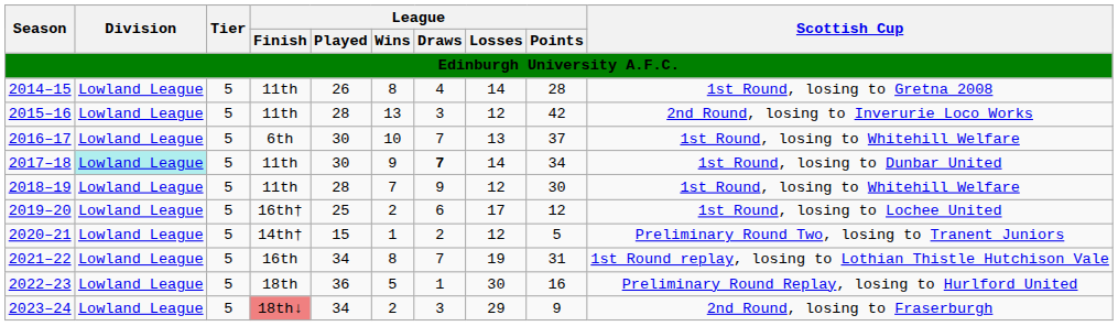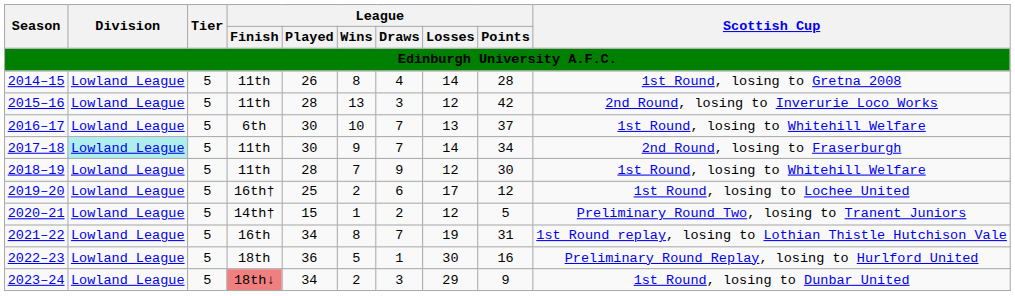 <table class="wikitable">
 <tr>
 <th rowspan="2">Season</th>
 <th rowspan="2">Division</th>
 <th rowspan="2">Tier</th>
 <th colspan="6">League</th>
 <th rowspan="2"><a href='#'>Scottish Cup</a></th>
 </tr>
 <tr>
 <th>Finish</th>
 <th>Played</th>
 <th>Wins</th>
 <th>Draws</th>
 <th>Losses</th>
 <th>Points</th>
 </tr>
 <tr>
 <td colspan="13" align=center bgcolor="green"><span><strong>Edinburgh University A.F.C.</strong></span></td>
 </tr>
 <tr>
 <td style="text-align:center;"><a href='#'>2014–15</a></td>
 <td style="text-align:center;"><a href='#'>Lowland League</a></td>
 <td style="text-align:center;">5</td>
 <td style="text-align:center;">11th</td>
 <td style="text-align:center;">26</td>
 <td style="text-align:center;">8</td>
 <td style="text-align:center;">4</td>
 <td style="text-align:center;">14</td>
 <td style="text-align:center;">28</td>
 <td style="text-align:center;"><a href='#'>1st Round</a>, losing to <a href='#'>Gretna 2008</a></td>
 </tr>
 <tr>
 <td style="text-align:center;"><a href='#'>2015–16</a></td>
 <td style="text-align:center;"><a href='#'>Lowland League</a></td>
 <td style="text-align:center;">5</td>
 <td style="text-align:center;">11th</td>
 <td style="text-align:center;">28</td>
 <td style="text-align:center;">13</td>
 <td style="text-align:center;">3</td>
 <td style="text-align:center;">12</td>
 <td style="text-align:center;">42</td>
 <td style="text-align:center;"><a href='#'>2nd Round</a>, losing to <a href='#'>Inverurie Loco Works</a></td>
 </tr>
 <tr>
 <td style="text-align:center;"><a href='#'>2016–17</a></td>
 <td style="text-align:center;"><a href='#'>Lowland League</a></td>
 <td style="text-align:center;">5</td>
 <td style="text-align:center;">6th</td>
 <td style="text-align:center;">30</td>
 <td style="text-align:center;">10</td>
 <td style="text-align:center;">7</td>
 <td style="text-align:center;">13</td>
 <td style="text-align:center;">37</td>
 <td style="text-align:center;"><a href='#'>1st Round</a>, losing to <a href='#'>Whitehill Welfare</a></td>
 </tr>
 <tr>
 <td style="text-align:center;"><a href='#'>2017–18</a></td>
 <td style="background: paleturquoise; text-align:center;"><a href='#'>Lowland League</a></td>
 <td style="text-align:center;">5</td>
 <td style="text-align:center;">11th</td>
 <td style="text-align:center;">30</td>
 <td style="text-align:center;">9</td>
-<td style="text-align:center;"><strong>7</strong></td>
+<td style="text-align:center;">7</td>
 <td style="text-align:center;">14</td>
 <td style="text-align:center;">34</td>
-<td style="text-align:center;"><a href='#'>1st Round</a>, losing to <a href='#'>Dunbar United</a></td>
+<td style="text-align:center;"><a href='#'>2nd Round</a>, losing to <a href='#'>Fraserburgh</a></td>
 </tr>
 <tr>
 <td style="text-align:center;"><a href='#'>2018–19</a></td>
 <td style="text-align:center;"><a href='#'>Lowland League</a></td>
 <td style="text-align:center;">5</td>
 <td style="text-align:center;">11th</td>
 <td style="text-align:center;">28</td>
 <td style="text-align:center;">7</td>
 <td style="text-align:center;">9</td>
 <td style="text-align:center;">12</td>
 <td style="text-align:center;">30</td>
 <td style="text-align:center;"><a href='#'>1st Round</a>, losing to <a href='#'>Whitehill Welfare</a></td>
 </tr>
 <tr>
 <td style="text-align:center;"><a href='#'>2019–20</a></td>
 <td style="text-align:center;"><a href='#'>Lowland League</a></td>
 <td style="text-align:center;">5</td>
 <td style="text-align:center;">16th†</td>
 <td style="text-align:center;">25</td>
 <td style="text-align:center;">2</td>
 <td style="text-align:center;">6</td>
 <td style="text-align:center;">17</td>
 <td style="text-align:center;">12</td>
 <td style="text-align:center;"><a href='#'>1st Round</a>, losing to <a href='#'>Lochee United</a></td>
 </tr>
 <tr>
 <td style="text-align:center;"><a href='#'>2020–21</a></td>
 <td style="text-align:center;"><a href='#'>Lowland League</a></td>
 <td style="text-align:center;">5</td>
 <td style="text-align:center;">14th†</td>
 <td style="text-align:center;">15</td>
 <td style="text-align:center;">1</td>
 <td style="text-align:center;">2</td>
 <td style="text-align:center;">12</td>
 <td style="text-align:center;">5</td>
 <td style="text-align:center;"><a href='#'>Preliminary Round Two</a>, losing to <a href='#'>Tranent Juniors</a></td>
 </tr>
 <tr>
 <td style="text-align:center;"><a href='#'>2021–22</a></td>
 <td style="text-align:center;"><a href='#'>Lowland League</a></td>
 <td style="text-align:center;">5</td>
 <td style="text-align:center;">16th</td>
 <td style="text-align:center;">34</td>
 <td style="text-align:center;">8</td>
 <td style="text-align:center;">7</td>
 <td style="text-align:center;">19</td>
 <td style="text-align:center;">31</td>
 <td style="text-align:center;"><a href='#'>1st Round replay</a>, losing to <a href='#'>Lothian Thistle Hutchison Vale</a></td>
 </tr>
 <tr>
 <td style="text-align:center;"><a href='#'>2022–23</a></td>
 <td style="text-align:center;"><a href='#'>Lowland League</a></td>
 <td style="text-align:center;">5</td>
 <td style="text-align:center;">18th</td>
 <td style="text-align:center;">36</td>
 <td style="text-align:center;">5</td>
 <td style="text-align:center;">1</td>
 <td style="text-align:center;">30</td>
 <td style="text-align:center;">16</td>
 <td style="text-align:center;"><a href='#'>Preliminary Round Replay</a>, losing to <a href='#'>Hurlford United</a></td>
 </tr>
 <tr>
 <td style="text-align:center;"><a href='#'>2023–24</a></td>
 <td style="text-align:center;"><a href='#'>Lowland League</a></td>
 <td style="text-align:center;">5</td>
 <td style="text-align:center;" bgcolor="F08080">18th↓</td>
 <td style="text-align:center;">34</td>
 <td style="text-align:center;">2</td>
 <td style="text-align:center;">3</td>
 <td style="text-align:center;">29</td>
 <td style="text-align:center;">9</td>
-<td style="text-align:center;"><a href='#'>2nd Round</a>, losing to <a href='#'>Fraserburgh</a></td>
+<td style="text-align:center;"><a href='#'>1st Round</a>, losing to <a href='#'>Dunbar United</a></td>
 </tr>
 </table>
